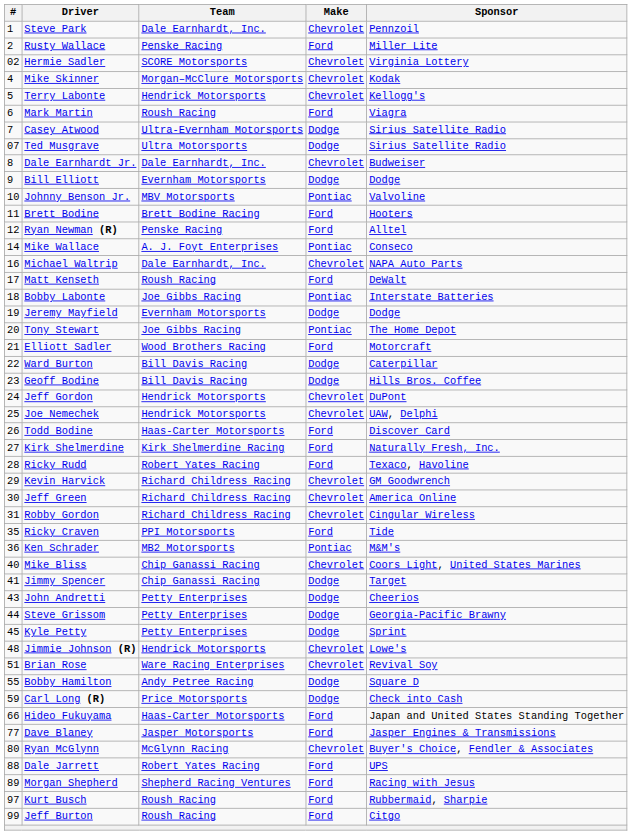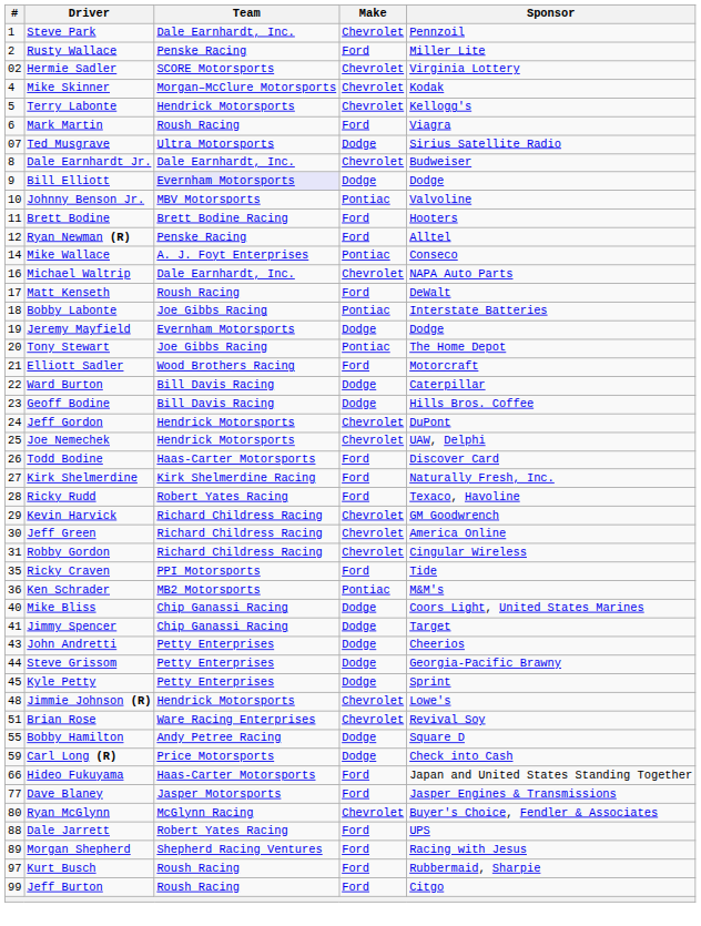 <table class="wikitable" style="font-size:95%">
 <tr>
 <th>#</th>
 <th>Driver</th>
 <th>Team</th>
 <th>Make</th>
 <th>Sponsor</th>
 </tr>
 <tr>
 <td>1</td>
 <td><a href='#'>Steve Park</a></td>
 <td><a href='#'>Dale Earnhardt, Inc.</a></td>
 <td><a href='#'>Chevrolet</a></td>
 <td><a href='#'>Pennzoil</a></td>
 </tr>
 <tr>
 <td>2</td>
 <td><a href='#'>Rusty Wallace</a></td>
 <td><a href='#'>Penske Racing</a></td>
 <td><a href='#'>Ford</a></td>
 <td><a href='#'>Miller Lite</a></td>
 </tr>
 <tr>
 <td>02</td>
 <td><a href='#'>Hermie Sadler</a></td>
 <td><a href='#'>SCORE Motorsports</a></td>
 <td><a href='#'>Chevrolet</a></td>
 <td><a href='#'>Virginia Lottery</a></td>
 </tr>
 <tr>
 <td>4</td>
 <td><a href='#'>Mike Skinner</a></td>
 <td><a href='#'>Morgan–McClure Motorsports</a></td>
 <td><a href='#'>Chevrolet</a></td>
 <td><a href='#'>Kodak</a></td>
 </tr>
 <tr>
 <td>5</td>
 <td><a href='#'>Terry Labonte</a></td>
 <td><a href='#'>Hendrick Motorsports</a></td>
 <td><a href='#'>Chevrolet</a></td>
 <td><a href='#'>Kellogg's</a></td>
 </tr>
 <tr>
 <td>6</td>
 <td><a href='#'>Mark Martin</a></td>
 <td><a href='#'>Roush Racing</a></td>
 <td><a href='#'>Ford</a></td>
 <td><a href='#'>Viagra</a></td>
 </tr>
 <tr>
-<td>7</td>
-<td><a href='#'>Casey Atwood</a></td>
-<td><a href='#'>Ultra-Evernham Motorsports</a></td>
-<td><a href='#'>Dodge</a></td>
-<td><a href='#'>Sirius Satellite Radio</a></td>
-</tr>
-<tr>
 <td>07</td>
 <td><a href='#'>Ted Musgrave</a></td>
 <td><a href='#'>Ultra Motorsports</a></td>
 <td><a href='#'>Dodge</a></td>
 <td><a href='#'>Sirius Satellite Radio</a></td>
 </tr>
 <tr>
 <td>8</td>
 <td><a href='#'>Dale Earnhardt Jr.</a></td>
 <td><a href='#'>Dale Earnhardt, Inc.</a></td>
 <td><a href='#'>Chevrolet</a></td>
 <td><a href='#'>Budweiser</a></td>
 </tr>
 <tr>
 <td>9</td>
 <td><a href='#'>Bill Elliott</a></td>
-<td><a href='#'>Evernham Motorsports</a></td>
+<td style="background: lavender;"><a href='#'>Evernham Motorsports</a></td>
 <td><a href='#'>Dodge</a></td>
 <td><a href='#'>Dodge</a></td>
 </tr>
 <tr>
 <td>10</td>
 <td><a href='#'>Johnny Benson Jr.</a></td>
 <td><a href='#'>MBV Motorsports</a></td>
 <td><a href='#'>Pontiac</a></td>
 <td><a href='#'>Valvoline</a></td>
 </tr>
 <tr>
 <td>11</td>
 <td><a href='#'>Brett Bodine</a></td>
 <td><a href='#'>Brett Bodine Racing</a></td>
 <td><a href='#'>Ford</a></td>
 <td><a href='#'>Hooters</a></td>
 </tr>
 <tr>
 <td>12</td>
 <td><a href='#'>Ryan Newman</a> <strong>(R)</strong></td>
 <td><a href='#'>Penske Racing</a></td>
 <td><a href='#'>Ford</a></td>
 <td><a href='#'>Alltel</a></td>
 </tr>
 <tr>
 <td>14</td>
 <td><a href='#'>Mike Wallace</a></td>
 <td><a href='#'>A. J. Foyt Enterprises</a></td>
 <td><a href='#'>Pontiac</a></td>
 <td><a href='#'>Conseco</a></td>
 </tr>
 <tr>
 <td>16</td>
 <td><a href='#'>Michael Waltrip</a></td>
 <td><a href='#'>Dale Earnhardt, Inc.</a></td>
 <td><a href='#'>Chevrolet</a></td>
 <td><a href='#'>NAPA Auto Parts</a></td>
 </tr>
 <tr>
 <td>17</td>
 <td><a href='#'>Matt Kenseth</a></td>
 <td><a href='#'>Roush Racing</a></td>
 <td><a href='#'>Ford</a></td>
 <td><a href='#'>DeWalt</a></td>
 </tr>
 <tr>
 <td>18</td>
 <td><a href='#'>Bobby Labonte</a></td>
 <td><a href='#'>Joe Gibbs Racing</a></td>
 <td><a href='#'>Pontiac</a></td>
 <td><a href='#'>Interstate Batteries</a></td>
 </tr>
 <tr>
 <td>19</td>
 <td><a href='#'>Jeremy Mayfield</a></td>
 <td><a href='#'>Evernham Motorsports</a></td>
 <td><a href='#'>Dodge</a></td>
 <td><a href='#'>Dodge</a></td>
 </tr>
 <tr>
 <td>20</td>
 <td><a href='#'>Tony Stewart</a></td>
 <td><a href='#'>Joe Gibbs Racing</a></td>
 <td><a href='#'>Pontiac</a></td>
 <td><a href='#'>The Home Depot</a></td>
 </tr>
 <tr>
 <td>21</td>
 <td><a href='#'>Elliott Sadler</a></td>
 <td><a href='#'>Wood Brothers Racing</a></td>
 <td><a href='#'>Ford</a></td>
 <td><a href='#'>Motorcraft</a></td>
 </tr>
 <tr>
 <td>22</td>
 <td><a href='#'>Ward Burton</a></td>
 <td><a href='#'>Bill Davis Racing</a></td>
 <td><a href='#'>Dodge</a></td>
 <td><a href='#'>Caterpillar</a></td>
 </tr>
 <tr>
 <td>23</td>
 <td><a href='#'>Geoff Bodine</a></td>
 <td><a href='#'>Bill Davis Racing</a></td>
 <td><a href='#'>Dodge</a></td>
 <td><a href='#'>Hills Bros. Coffee</a></td>
 </tr>
 <tr>
 <td>24</td>
 <td><a href='#'>Jeff Gordon</a></td>
 <td><a href='#'>Hendrick Motorsports</a></td>
 <td><a href='#'>Chevrolet</a></td>
 <td><a href='#'>DuPont</a></td>
 </tr>
 <tr>
 <td>25</td>
 <td><a href='#'>Joe Nemechek</a></td>
 <td><a href='#'>Hendrick Motorsports</a></td>
 <td><a href='#'>Chevrolet</a></td>
 <td><a href='#'>UAW</a>, <a href='#'>Delphi</a></td>
 </tr>
 <tr>
 <td>26</td>
 <td><a href='#'>Todd Bodine</a></td>
 <td><a href='#'>Haas-Carter Motorsports</a></td>
 <td><a href='#'>Ford</a></td>
 <td><a href='#'>Discover Card</a></td>
 </tr>
 <tr>
 <td>27</td>
 <td><a href='#'>Kirk Shelmerdine</a></td>
 <td><a href='#'>Kirk Shelmerdine Racing</a></td>
 <td><a href='#'>Ford</a></td>
 <td><a href='#'>Naturally Fresh, Inc.</a></td>
 </tr>
 <tr>
 <td>28</td>
 <td><a href='#'>Ricky Rudd</a></td>
 <td><a href='#'>Robert Yates Racing</a></td>
 <td><a href='#'>Ford</a></td>
 <td><a href='#'>Texaco</a>, <a href='#'>Havoline</a></td>
 </tr>
 <tr>
 <td>29</td>
 <td><a href='#'>Kevin Harvick</a></td>
 <td><a href='#'>Richard Childress Racing</a></td>
 <td><a href='#'>Chevrolet</a></td>
 <td><a href='#'>GM Goodwrench</a></td>
 </tr>
 <tr>
 <td>30</td>
 <td><a href='#'>Jeff Green</a></td>
 <td><a href='#'>Richard Childress Racing</a></td>
 <td><a href='#'>Chevrolet</a></td>
 <td><a href='#'>America Online</a></td>
 </tr>
 <tr>
 <td>31</td>
 <td><a href='#'>Robby Gordon</a></td>
 <td><a href='#'>Richard Childress Racing</a></td>
 <td><a href='#'>Chevrolet</a></td>
 <td><a href='#'>Cingular Wireless</a></td>
 </tr>
 <tr>
 <td>35</td>
 <td><a href='#'>Ricky Craven</a></td>
 <td><a href='#'>PPI Motorsports</a></td>
 <td><a href='#'>Ford</a></td>
 <td><a href='#'>Tide</a></td>
 </tr>
 <tr>
 <td>36</td>
 <td><a href='#'>Ken Schrader</a></td>
 <td><a href='#'>MB2 Motorsports</a></td>
 <td><a href='#'>Pontiac</a></td>
 <td><a href='#'>M&M's</a></td>
 </tr>
 <tr>
 <td>40</td>
 <td><a href='#'>Mike Bliss</a></td>
 <td><a href='#'>Chip Ganassi Racing</a></td>
-<td><a href='#'>Chevrolet</a></td>
+<td><a href='#'>Dodge</a></td>
 <td><a href='#'>Coors Light</a>, <a href='#'>United States Marines</a></td>
 </tr>
 <tr>
 <td>41</td>
 <td><a href='#'>Jimmy Spencer</a></td>
 <td><a href='#'>Chip Ganassi Racing</a></td>
 <td><a href='#'>Dodge</a></td>
 <td><a href='#'>Target</a></td>
 </tr>
 <tr>
 <td>43</td>
 <td><a href='#'>John Andretti</a></td>
 <td><a href='#'>Petty Enterprises</a></td>
 <td><a href='#'>Dodge</a></td>
 <td><a href='#'>Cheerios</a></td>
 </tr>
 <tr>
 <td>44</td>
 <td><a href='#'>Steve Grissom</a></td>
 <td><a href='#'>Petty Enterprises</a></td>
 <td><a href='#'>Dodge</a></td>
 <td><a href='#'>Georgia-Pacific Brawny</a></td>
 </tr>
 <tr>
 <td>45</td>
 <td><a href='#'>Kyle Petty</a></td>
 <td><a href='#'>Petty Enterprises</a></td>
 <td><a href='#'>Dodge</a></td>
 <td><a href='#'>Sprint</a></td>
 </tr>
 <tr>
 <td>48</td>
 <td><a href='#'>Jimmie Johnson</a> <strong>(R)</strong></td>
 <td><a href='#'>Hendrick Motorsports</a></td>
 <td><a href='#'>Chevrolet</a></td>
 <td><a href='#'>Lowe's</a></td>
 </tr>
 <tr>
 <td>51</td>
 <td><a href='#'>Brian Rose</a></td>
 <td><a href='#'>Ware Racing Enterprises</a></td>
 <td><a href='#'>Chevrolet</a></td>
 <td><a href='#'>Revival Soy</a></td>
 </tr>
 <tr>
 <td>55</td>
 <td><a href='#'>Bobby Hamilton</a></td>
 <td><a href='#'>Andy Petree Racing</a></td>
 <td><a href='#'>Dodge</a></td>
 <td><a href='#'>Square D</a></td>
 </tr>
 <tr>
 <td>59</td>
 <td><a href='#'>Carl Long</a> <strong>(R)</strong></td>
 <td><a href='#'>Price Motorsports</a></td>
 <td><a href='#'>Dodge</a></td>
 <td><a href='#'>Check into Cash</a></td>
 </tr>
 <tr>
 <td>66</td>
 <td><a href='#'>Hideo Fukuyama</a></td>
 <td><a href='#'>Haas-Carter Motorsports</a></td>
 <td><a href='#'>Ford</a></td>
 <td>Japan and United States Standing Together</td>
 </tr>
 <tr>
 <td>77</td>
 <td><a href='#'>Dave Blaney</a></td>
 <td><a href='#'>Jasper Motorsports</a></td>
 <td><a href='#'>Ford</a></td>
 <td><a href='#'>Jasper Engines & Transmissions</a></td>
 </tr>
 <tr>
 <td>80</td>
 <td><a href='#'>Ryan McGlynn</a></td>
 <td><a href='#'>McGlynn Racing</a></td>
 <td><a href='#'>Chevrolet</a></td>
 <td><a href='#'>Buyer's Choice</a>, <a href='#'>Fendler & Associates</a></td>
 </tr>
 <tr>
 <td>88</td>
 <td><a href='#'>Dale Jarrett</a></td>
 <td><a href='#'>Robert Yates Racing</a></td>
 <td><a href='#'>Ford</a></td>
 <td><a href='#'>UPS</a></td>
 </tr>
 <tr>
 <td>89</td>
 <td><a href='#'>Morgan Shepherd</a></td>
 <td><a href='#'>Shepherd Racing Ventures</a></td>
 <td><a href='#'>Ford</a></td>
 <td><a href='#'>Racing with Jesus</a></td>
 </tr>
 <tr>
 <td>97</td>
 <td><a href='#'>Kurt Busch</a></td>
 <td><a href='#'>Roush Racing</a></td>
 <td><a href='#'>Ford</a></td>
 <td><a href='#'>Rubbermaid</a>, <a href='#'>Sharpie</a></td>
 </tr>
 <tr>
 <td>99</td>
 <td><a href='#'>Jeff Burton</a></td>
 <td><a href='#'>Roush Racing</a></td>
 <td><a href='#'>Ford</a></td>
 <td><a href='#'>Citgo</a></td>
 </tr>
 <tr>
 <th colspan="5"></th>
 </tr>
 </table>
